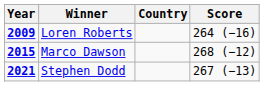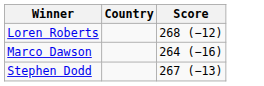 <table class="wikitable">
 <tr>
-<th>Year</th>
 <th>Winner</th>
 <th>Country</th>
 <th>Score</th>
 </tr>
 <tr>
-<td align=center><strong><a href='#'>2009</a></strong></td>
 <td><a href='#'>Loren Roberts</a></td>
+<td></td>
+<td>268 (−12)</td>
+</tr>
+<tr>
+<td><a href='#'>Marco Dawson</a></td>
 <td></td>
 <td>264 (−16)</td>
 </tr>
 <tr>
-<td align=center><strong><a href='#'>2015</a></strong></td>
-<td><a href='#'>Marco Dawson</a></td>
-<td></td>
-<td>268 (−12)</td>
-</tr>
-<tr>
-<td><strong><a href='#'>2021</a></strong></td>
 <td><a href='#'>Stephen Dodd</a></td>
 <td></td>
 <td>267 (−13)</td>
 </tr>
 </table>
